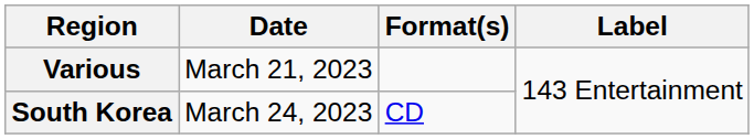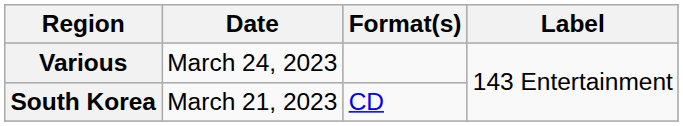 <table class="wikitable plainrowheaders">
 <tr>
 <th scope="col">Region</th>
 <th scope="col">Date</th>
 <th scope="col">Format(s)</th>
 <th scope="col">Label</th>
 </tr>
 <tr>
 <th scope="row">Various</th>
-<td>March 21, 2023</td>
+<td>March 24, 2023</td>
 <td></td>
 <td rowspan= "2">143 Entertainment</td>
 </tr>
 <tr>
 <th scope="row">South Korea</th>
-<td>March 24, 2023</td>
+<td>March 21, 2023</td>
 <td><a href='#'>CD</a></td>
 </tr>
 </table>
